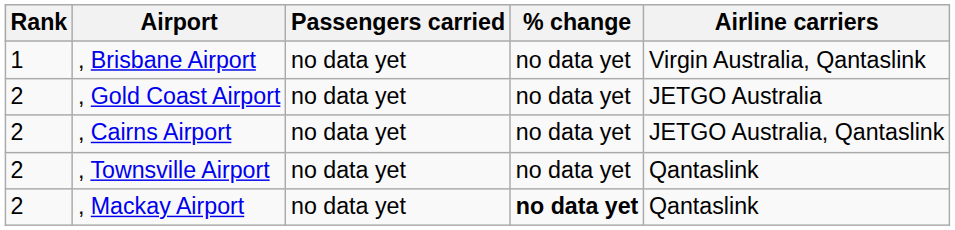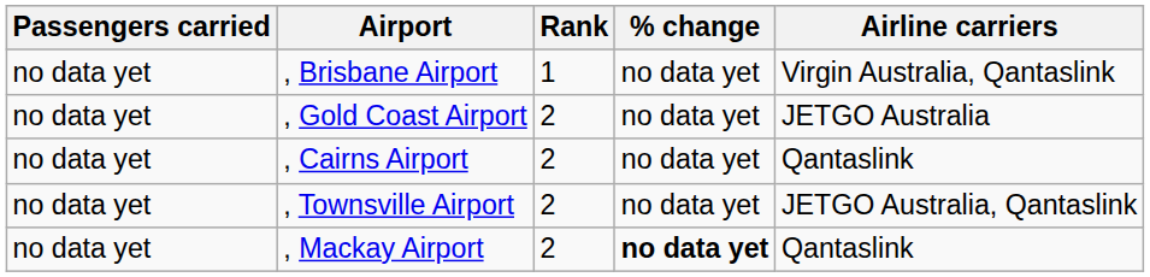 <table class="wikitable sortable" style="font-size: 100%;margin: 1em auto;">
 <tr bgcolor=lightgrey>
+<th>Passengers carried</th>
+<th>Airport</th>
 <th>Rank</th>
-<th>Airport</th>
-<th>Passengers carried</th>
 <th>% change</th>
 <th>Airline carriers</th>
 </tr>
 <tr>
+<td>no data yet</td>
+<td>, <a href='#'>Brisbane Airport</a></td>
 <td>1</td>
-<td>, <a href='#'>Brisbane Airport</a></td>
-<td>no data yet</td>
 <td>no data yet</td>
 <td>Virgin Australia, Qantaslink</td>
 </tr>
 <tr>
+<td>no data yet</td>
+<td>, <a href='#'>Gold Coast Airport</a></td>
 <td>2</td>
-<td>, <a href='#'>Gold Coast Airport</a></td>
-<td>no data yet</td>
 <td>no data yet</td>
 <td>JETGO Australia</td>
 </tr>
 <tr>
+<td>no data yet</td>
+<td>, <a href='#'>Cairns Airport</a></td>
 <td>2</td>
-<td>, <a href='#'>Cairns Airport</a></td>
 <td>no data yet</td>
+<td>Qantaslink</td>
+</tr>
+<tr>
+<td>no data yet</td>
+<td>, <a href='#'>Townsville Airport</a></td>
+<td>2</td>
 <td>no data yet</td>
 <td>JETGO Australia, Qantaslink</td>
 </tr>
 <tr>
+<td>no data yet</td>
+<td>, <a href='#'>Mackay Airport</a></td>
 <td>2</td>
-<td>, <a href='#'>Townsville Airport</a></td>
-<td>no data yet</td>
-<td>no data yet</td>
-<td>Qantaslink</td>
-</tr>
-<tr>
-<td>2</td>
-<td>, <a href='#'>Mackay Airport</a></td>
-<td>no data yet</td>
 <td><strong>no data yet</strong></td>
 <td>Qantaslink</td>
 </tr>
 </table>
